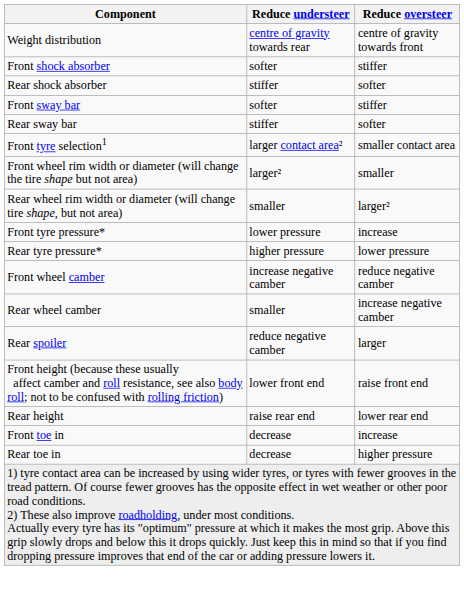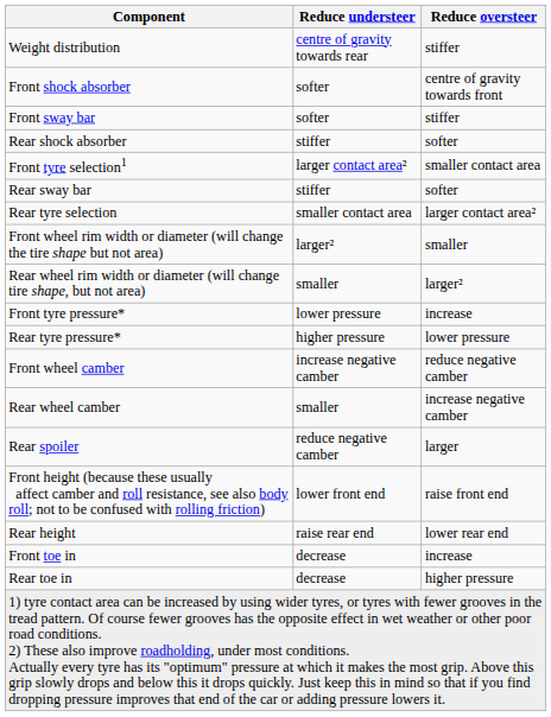 <table class="wikitable" border="1" style="width:600px; border-collapse:collapse" cellspacing="0" cellpadding="5">
 <tr>
 <th>Component</th>
 <th>Reduce <a href='#'>understeer</a></th>
 <th>Reduce <a href='#'>oversteer</a></th>
 </tr>
 <tr>
 <td>Weight distribution</td>
 <td><a href='#'>centre of gravity</a> towards rear</td>
+<td>stiffer</td>
+</tr>
+<tr>
+<td>Front <a href='#'>shock absorber</a></td>
+<td>softer</td>
 <td>centre of gravity towards front</td>
 </tr>
 <tr>
-<td>Front <a href='#'>shock absorber</a></td>
+<td>Front <a href='#'>sway bar</a></td>
 <td>softer</td>
 <td>stiffer</td>
 </tr>
 <tr>
 <td>Rear shock absorber</td>
 <td>stiffer</td>
 <td>softer</td>
 </tr>
 <tr>
-<td>Front <a href='#'>sway bar</a></td>
-<td>softer</td>
-<td>stiffer</td>
+<td>Front <a href='#'>tyre</a> selection<sup>1</sup></td>
+<td>larger <a href='#'>contact area</a>²</td>
+<td>smaller contact area</td>
 </tr>
 <tr>
 <td>Rear sway bar</td>
 <td>stiffer</td>
 <td>softer</td>
 </tr>
 <tr>
-<td>Front <a href='#'>tyre</a> selection<sup>1</sup></td>
-<td>larger <a href='#'>contact area</a>²</td>
+<td>Rear tyre selection</td>
 <td>smaller contact area</td>
+<td>larger contact area²</td>
 </tr>
 <tr>
 <td>Front wheel rim width or diameter (will change the tire <em>shape</em> but not area)</td>
 <td>larger²</td>
 <td>smaller</td>
 </tr>
 <tr>
 <td>Rear wheel rim width or diameter (will change tire <em>shape</em>, but not area)</td>
 <td>smaller</td>
 <td>larger²</td>
 </tr>
 <tr>
 <td>Front tyre pressure*</td>
 <td>lower pressure</td>
 <td>increase</td>
 </tr>
 <tr>
 <td>Rear tyre pressure*</td>
 <td>higher pressure</td>
 <td>lower pressure</td>
 </tr>
 <tr>
 <td>Front wheel <a href='#'>camber</a></td>
 <td>increase negative camber</td>
 <td>reduce negative camber</td>
 </tr>
 <tr>
 <td>Rear wheel camber</td>
 <td>smaller</td>
 <td>increase negative camber</td>
 </tr>
 <tr>
 <td>Rear <a href='#'>spoiler</a></td>
 <td>reduce negative camber</td>
 <td>larger</td>
 </tr>
 <tr>
 <td>Front height (because these usually <br>   affect camber and <a href='#'>roll</a> resistance, see also <a href='#'>body roll</a>; not to be confused with <a href='#'>rolling friction</a>)</td>
 <td>lower front end</td>
 <td>raise front end</td>
 </tr>
 <tr>
 <td>Rear height</td>
 <td>raise rear end</td>
 <td>lower rear end</td>
 </tr>
 <tr>
 <td>Front <a href='#'>toe</a> in</td>
 <td>decrease</td>
 <td>increase</td>
 </tr>
 <tr>
 <td>Rear toe in</td>
 <td>decrease</td>
 <td>higher pressure</td>
 </tr>
 <tr>
 <td colspan=3 style="background:#eeeeee;">1) tyre contact area can be increased by using wider tyres, or tyres with fewer grooves in the tread pattern.  Of course fewer grooves has the opposite effect in wet weather or other poor road conditions.<br>2) These also improve <a href='#'>roadholding</a>, under most conditions.<br> Actually every tyre has its "optimum" pressure at which it makes the most grip. Above this grip slowly drops and below this it drops quickly. Just keep this in mind so that if you find dropping pressure improves that end of the car or adding pressure lowers it.</td>
 </tr>
 </table>
